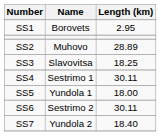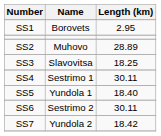 <table class="wikitable" border="1" style="font-size:90%;">
 <tr>
 <th>Number</th>
 <th>Name</th>
 <th>Length (km)</th>
 </tr>
 <tr>
 </tr>
 <tr>
 <td rowspan=1 align=center>SS1</td>
 <td rowspan=1 align=center>Borovets</td>
 <td rowspan=1 align=center>2.95</td>
 </tr>
 <tr>
 </tr>
 <tr>
 <td rowspan=1 align=center></td>
 <td rowspan=1 align=center></td>
 <td rowspan=1 align=center></td>
 </tr>
 <tr>
 </tr>
 <tr>
 <td rowspan=1 align=center>SS2</td>
 <td rowspan=1 align=center>Muhovo</td>
 <td rowspan=1 align=center>28.89</td>
 </tr>
 <tr>
 </tr>
 <tr>
 <td rowspan=1 align=center>SS3</td>
 <td rowspan=1 align=center>Slavovitsa</td>
 <td rowspan=1 align=center>18.25</td>
 </tr>
 <tr>
 </tr>
 <tr>
 <td rowspan=1 align=center>SS4</td>
 <td rowspan=1 align=center>Sestrimo 1</td>
 <td rowspan=1 align=center>30.11</td>
 </tr>
 <tr>
 </tr>
 <tr>
 <td rowspan=1 align=center>SS5</td>
 <td rowspan=1 align=center>Yundola 1</td>
-<td rowspan=1 align=center>18.00</td>
+<td rowspan=1 align=center>18.40</td>
 </tr>
 <tr>
 </tr>
 <tr>
 <td rowspan=1 align=center>SS6</td>
 <td rowspan=1 align=center>Sestrimo 2</td>
 <td rowspan=1 align=center>30.11</td>
 </tr>
 <tr>
 </tr>
 <tr>
 <td rowspan=1 align=center>SS7</td>
 <td rowspan=1 align=center>Yundola 2</td>
-<td rowspan=1 align=center>18.40</td>
+<td rowspan=1 align=center>18.42</td>
 </tr>
 <tr>
 </tr>
 </table>
